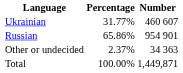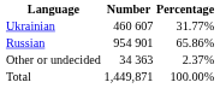 <table class="standard">
 <tr>
 <th>Language</th>
+<th>Number</th>
 <th>Percentage</th>
-<th>Number</th>
 </tr>
 <tr>
 <td><a href='#'>Ukrainian</a></td>
+<td align="right">460 607</td>
 <td align="right">31.77%</td>
-<td align="right">460 607</td>
 </tr>
 <tr>
 <td><a href='#'>Russian</a></td>
+<td align="right">954 901</td>
 <td align="right">65.86%</td>
-<td align="right">954 901</td>
 </tr>
 <tr>
 <td>Other or undecided</td>
+<td align="right">34 363</td>
 <td align="right">2.37%</td>
-<td align="right">34 363</td>
 </tr>
 <tr>
 <td>Total</td>
+<td align="right">1,449,871</td>
 <td align="right">100.00%</td>
-<td align="right">1,449,871</td>
 </tr>
 </table>
